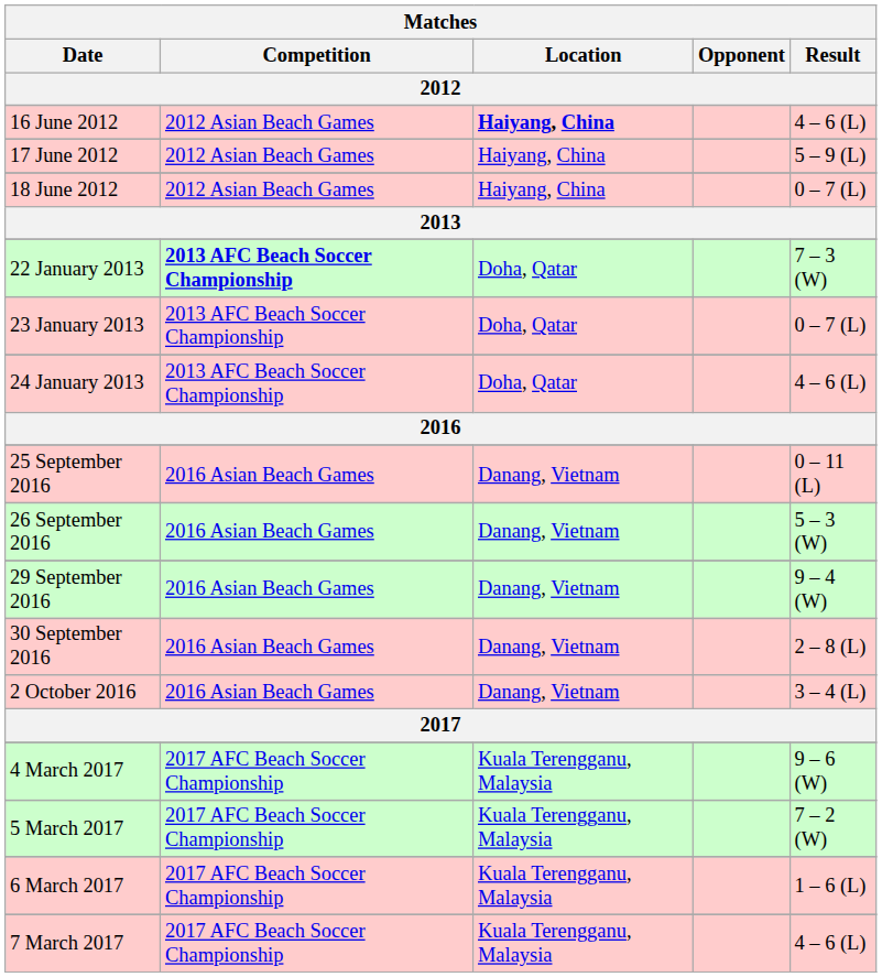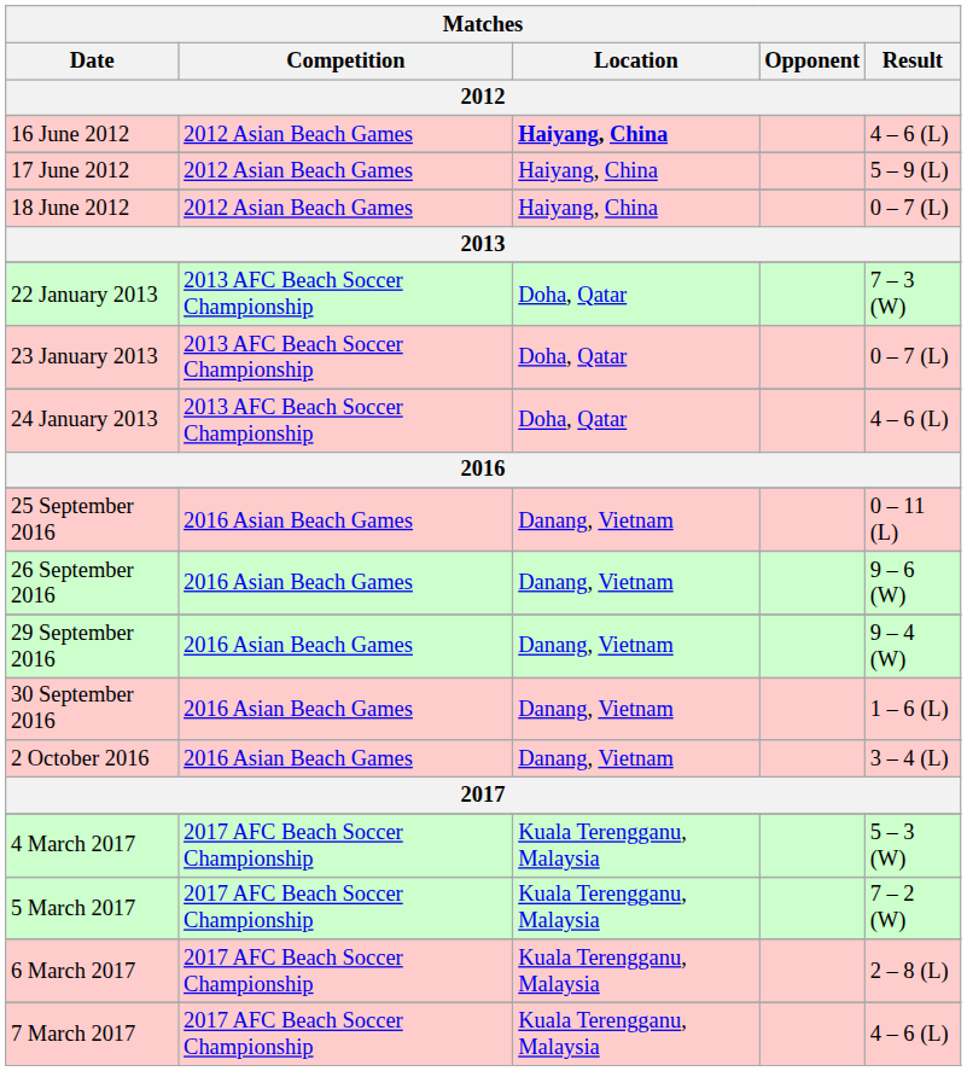 <table class="wikitable" style="font-size:90%" width="70%">
 <tr>
 <th colspan="5"><strong>Matches</strong></th>
 </tr>
 <tr>
 <th>Date</th>
 <th>Competition</th>
 <th>Location</th>
 <th>Opponent</th>
 <th>Result</th>
 </tr>
 <tr>
 <th colspan="7"><strong>2012</strong></th>
 </tr>
 <tr>
 </tr>
 <tr bgcolor=FFCCCC>
 <td>16 June 2012</td>
 <td><a href='#'>2012 Asian Beach Games</a></td>
 <td><strong><a href='#'>Haiyang</a>, <a href='#'>China</a></strong></td>
 <td></td>
 <td>4 – 6 (L)</td>
 </tr>
 <tr>
 </tr>
 <tr bgcolor=FFCCCC>
 <td>17 June 2012</td>
 <td><a href='#'>2012 Asian Beach Games</a></td>
 <td><a href='#'>Haiyang</a>, <a href='#'>China</a></td>
 <td></td>
 <td>5 – 9 (L)</td>
 </tr>
 <tr>
 </tr>
 <tr bgcolor=FFCCCC>
 <td>18 June 2012</td>
 <td><a href='#'>2012 Asian Beach Games</a></td>
 <td><a href='#'>Haiyang</a>, <a href='#'>China</a></td>
 <td></td>
 <td>0 – 7 (L)</td>
 </tr>
 <tr>
 <th colspan="7"><strong>2013</strong></th>
 </tr>
 <tr>
 </tr>
 <tr bgcolor=#CCFFCC>
 <td>22 January 2013</td>
-<td><strong><a href='#'>2013 AFC Beach Soccer Championship</a></strong></td>
+<td><a href='#'>2013 AFC Beach Soccer Championship</a></td>
 <td><a href='#'>Doha</a>, <a href='#'>Qatar</a></td>
 <td></td>
 <td>7 – 3 (W)</td>
 </tr>
 <tr>
 </tr>
 <tr bgcolor=FFCCCC>
 <td>23 January 2013</td>
 <td><a href='#'>2013 AFC Beach Soccer Championship</a></td>
 <td><a href='#'>Doha</a>, <a href='#'>Qatar</a></td>
 <td></td>
 <td>0 – 7 (L)</td>
 </tr>
 <tr>
 </tr>
 <tr bgcolor=FFCCCC>
 <td>24 January 2013</td>
 <td><a href='#'>2013 AFC Beach Soccer Championship</a></td>
 <td><a href='#'>Doha</a>, <a href='#'>Qatar</a></td>
 <td></td>
 <td>4 – 6 (L)</td>
 </tr>
 <tr>
 <th colspan="7"><strong>2016</strong></th>
 </tr>
 <tr>
 </tr>
 <tr bgcolor=FFCCCC>
 <td>25 September 2016</td>
 <td><a href='#'>2016 Asian Beach Games</a></td>
 <td><a href='#'>Danang</a>, <a href='#'>Vietnam</a></td>
 <td></td>
 <td>0 – 11 (L)</td>
 </tr>
 <tr>
 </tr>
 <tr bgcolor=#CCFFCC>
 <td>26 September 2016</td>
 <td><a href='#'>2016 Asian Beach Games</a></td>
 <td><a href='#'>Danang</a>, <a href='#'>Vietnam</a></td>
 <td></td>
-<td>5 – 3 (W)</td>
+<td>9 – 6 (W)</td>
 </tr>
 <tr>
 </tr>
 <tr bgcolor=#CCFFCC>
 <td>29 September 2016</td>
 <td><a href='#'>2016 Asian Beach Games</a></td>
 <td><a href='#'>Danang</a>, <a href='#'>Vietnam</a></td>
 <td></td>
 <td>9 – 4 (W)</td>
 </tr>
 <tr>
 </tr>
 <tr bgcolor=FFCCCC>
 <td>30 September 2016</td>
 <td><a href='#'>2016 Asian Beach Games</a></td>
 <td><a href='#'>Danang</a>, <a href='#'>Vietnam</a></td>
 <td></td>
-<td>2 – 8 (L)</td>
+<td>1 – 6 (L)</td>
 </tr>
 <tr>
 </tr>
 <tr bgcolor=FFCCCC>
 <td>2 October 2016</td>
 <td><a href='#'>2016 Asian Beach Games</a></td>
 <td><a href='#'>Danang</a>, <a href='#'>Vietnam</a></td>
 <td></td>
 <td>3 – 4 (L)</td>
 </tr>
 <tr>
 <th colspan="7"><strong>2017</strong></th>
 </tr>
 <tr>
 </tr>
 <tr bgcolor=#CCFFCC>
 <td>4 March 2017</td>
 <td><a href='#'>2017 AFC Beach Soccer Championship</a></td>
 <td><a href='#'>Kuala Terengganu</a>, <a href='#'>Malaysia</a></td>
 <td> </td>
-<td>9 – 6 (W)</td>
+<td>5 – 3 (W)</td>
 </tr>
 <tr>
 </tr>
 <tr bgcolor=#CCFFCC>
 <td>5 March 2017</td>
 <td><a href='#'>2017 AFC Beach Soccer Championship</a></td>
 <td><a href='#'>Kuala Terengganu</a>, <a href='#'>Malaysia</a></td>
 <td> </td>
 <td>7 – 2 (W)</td>
 </tr>
 <tr>
 </tr>
 <tr bgcolor=FFCCCC>
 <td>6 March 2017</td>
 <td><a href='#'>2017 AFC Beach Soccer Championship</a></td>
 <td><a href='#'>Kuala Terengganu</a>, <a href='#'>Malaysia</a></td>
 <td> </td>
-<td>1 – 6 (L)</td>
+<td>2 – 8 (L)</td>
 </tr>
 <tr>
 </tr>
 <tr bgcolor=FFCCCC>
 <td>7 March 2017</td>
 <td><a href='#'>2017 AFC Beach Soccer Championship</a></td>
 <td><a href='#'>Kuala Terengganu</a>, <a href='#'>Malaysia</a></td>
 <td></td>
 <td>4 – 6 (L)</td>
 </tr>
 <tr>
 </tr>
 <tr>
 </tr>
 </table>
